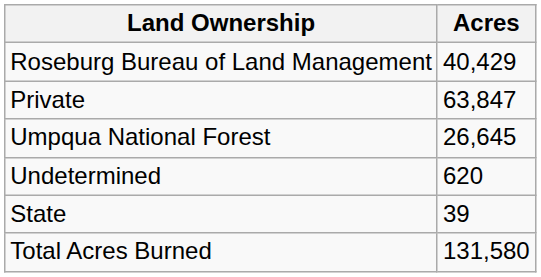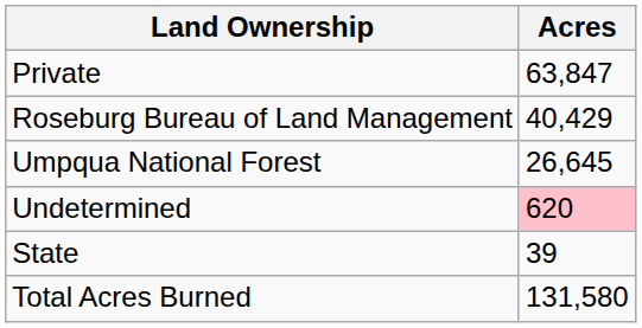 <table class="wikitable">
 <tr>
 <th>Land Ownership</th>
 <th>Acres</th>
 </tr>
 <tr>
+<td>Private</td>
+<td>63,847</td>
+</tr>
+<tr>
 <td>Roseburg Bureau of Land Management</td>
 <td>40,429</td>
-</tr>
-<tr>
-<td>Private</td>
-<td>63,847</td>
 </tr>
 <tr>
 <td>Umpqua National Forest</td>
 <td>26,645</td>
 </tr>
 <tr>
 <td>Undetermined</td>
-<td>620</td>
+<td style="background: pink;">620</td>
 </tr>
 <tr>
 <td>State</td>
 <td>39</td>
 </tr>
 <tr>
 <td>Total Acres Burned</td>
 <td>131,580</td>
 </tr>
 </table>
